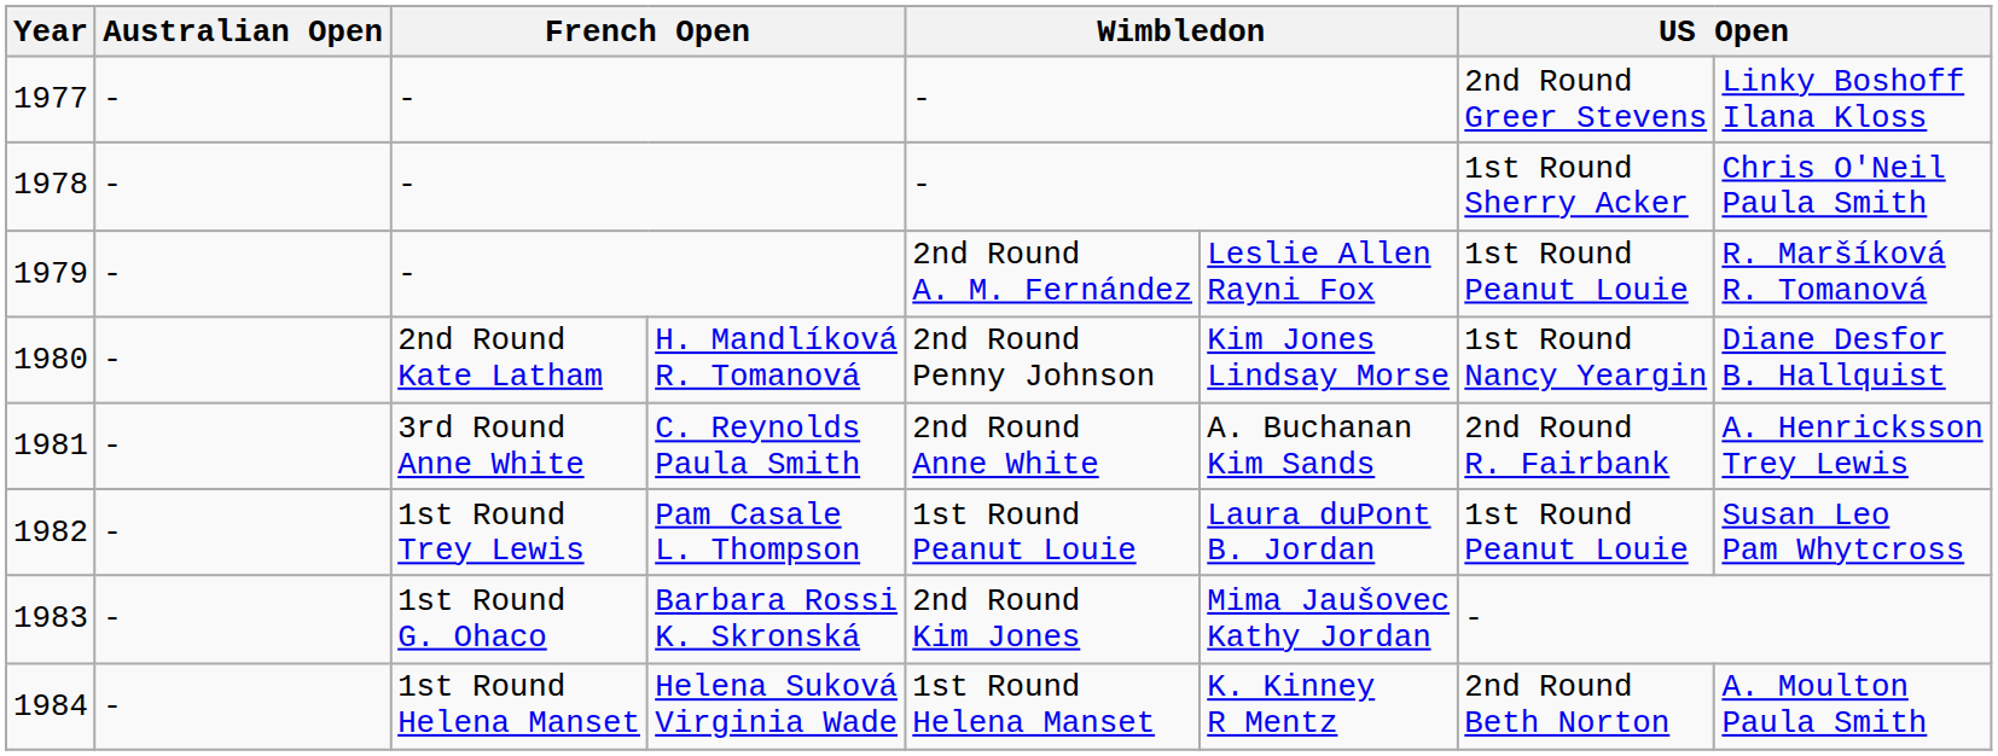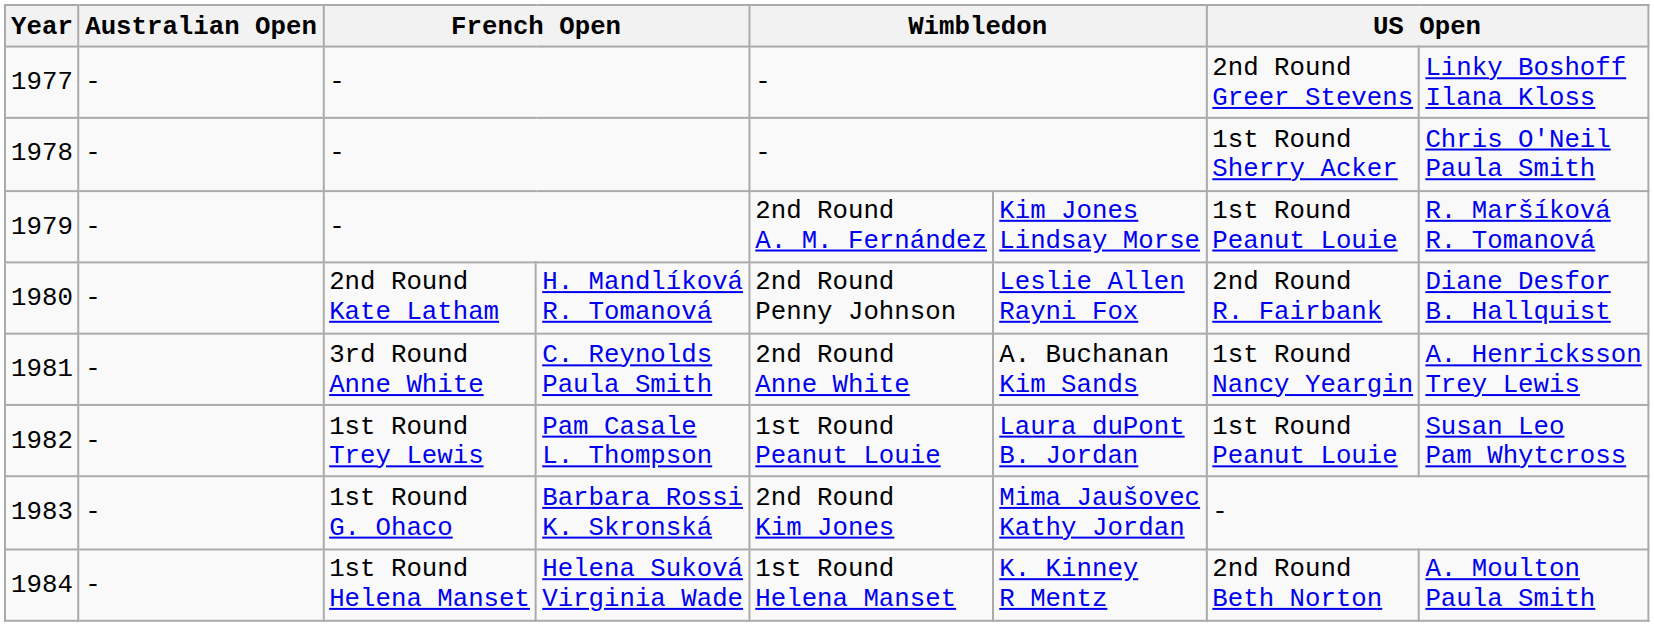 <table class="wikitable">
 <tr>
 <th>Year</th>
 <th colspan="2">Australian Open</th>
 <th colspan="2">French Open</th>
 <th colspan="2">Wimbledon</th>
 <th colspan="2">US Open</th>
 </tr>
 <tr>
 <td>1977</td>
 <td colspan="2">-</td>
 <td colspan="2">-</td>
 <td colspan="2">-</td>
 <td><abbr>2nd</abbr> Round<br><a href='#'>Greer Stevens</a></td>
 <td><a href='#'>Linky Boshoff</a><br><a href='#'>Ilana Kloss</a></td>
 </tr>
 <tr>
 <td>1978</td>
 <td colspan="2">-</td>
 <td colspan="2">-</td>
 <td colspan="2">-</td>
 <td>1st Round<br><a href='#'>Sherry Acker</a></td>
 <td><a href='#'>Chris O'Neil</a><br><a href='#'>Paula Smith</a></td>
 </tr>
 <tr>
 <td>1979</td>
 <td colspan="2">-</td>
 <td colspan="2">-</td>
 <td><abbr>2nd</abbr> Round<br><a href='#'>A. M. Fernández</a></td>
-<td><a href='#'>Leslie Allen</a><br><a href='#'>Rayni Fox</a></td>
+<td><a href='#'>Kim Jones</a><br><a href='#'>Lindsay Morse</a></td>
 <td>1st Round<br><a href='#'>Peanut Louie</a></td>
 <td><a href='#'>R. Maršíková</a><br><a href='#'>R. Tomanová</a></td>
 </tr>
 <tr>
 <td>1980</td>
 <td colspan="2">-</td>
 <td><abbr>2nd</abbr> Round<br><a href='#'>Kate Latham</a></td>
 <td><a href='#'>H. Mandlíková</a><br><a href='#'>R. Tomanová</a></td>
 <td><abbr>2nd</abbr> Round<br>Penny Johnson</td>
-<td><a href='#'>Kim Jones</a><br><a href='#'>Lindsay Morse</a></td>
-<td>1st Round<br><a href='#'>Nancy Yeargin</a></td>
+<td><a href='#'>Leslie Allen</a><br><a href='#'>Rayni Fox</a></td>
+<td><abbr>2nd</abbr> Round<br><a href='#'>R. Fairbank</a></td>
 <td><a href='#'>Diane Desfor</a><br><a href='#'>B. Hallquist</a></td>
 </tr>
 <tr>
 <td>1981</td>
 <td colspan="2">-</td>
 <td><abbr>3rd</abbr> Round<br><a href='#'>Anne White</a></td>
 <td><a href='#'>C. Reynolds</a><br><a href='#'>Paula Smith</a></td>
 <td><abbr>2nd R</abbr>ound<br><a href='#'>Anne White</a></td>
 <td>A. Buchanan<br><a href='#'>Kim Sands</a></td>
-<td><abbr>2nd</abbr> Round<br><a href='#'>R. Fairbank</a></td>
+<td>1st Round<br><a href='#'>Nancy Yeargin</a></td>
 <td><a href='#'>A. Henricksson</a><br><a href='#'>Trey Lewis</a></td>
 </tr>
 <tr>
 <td>1982</td>
 <td colspan="2">-</td>
 <td>1st Round<br><a href='#'>Trey Lewis</a></td>
 <td><a href='#'>Pam Casale</a><br><a href='#'>L. Thompson</a></td>
 <td>1st Round<br><a href='#'>Peanut Louie</a></td>
 <td><a href='#'>Laura duPont</a><br><a href='#'>B. Jordan</a></td>
 <td>1st Round<br><a href='#'>Peanut Louie</a></td>
 <td><a href='#'>Susan Leo</a><br><a href='#'>Pam Whytcross</a></td>
 </tr>
 <tr>
 <td>1983</td>
 <td colspan="2">-</td>
 <td>1st Round<br><a href='#'>G. Ohaco</a></td>
 <td><a href='#'>Barbara Rossi</a><br><a href='#'>K. Skronská</a></td>
 <td><abbr>2nd</abbr> Round<br><a href='#'>Kim Jones</a></td>
 <td><a href='#'>Mima Jaušovec</a><br><a href='#'>Kathy Jordan</a></td>
 <td colspan="2">-</td>
 </tr>
 <tr>
 <td>1984</td>
 <td colspan="2">-</td>
 <td>1st Round<br><a href='#'>Helena Manset</a></td>
 <td><a href='#'>Helena Suková</a><br><a href='#'>Virginia Wade</a></td>
 <td>1st Round<br><a href='#'>Helena Manset</a></td>
 <td><a href='#'>K. Kinney</a><br><a href='#'>R Mentz</a></td>
 <td><abbr>2nd</abbr> Round<br><a href='#'>Beth Norton</a></td>
 <td><a href='#'>A. Moulton</a><br><a href='#'>Paula Smith</a></td>
 </tr>
 </table>
